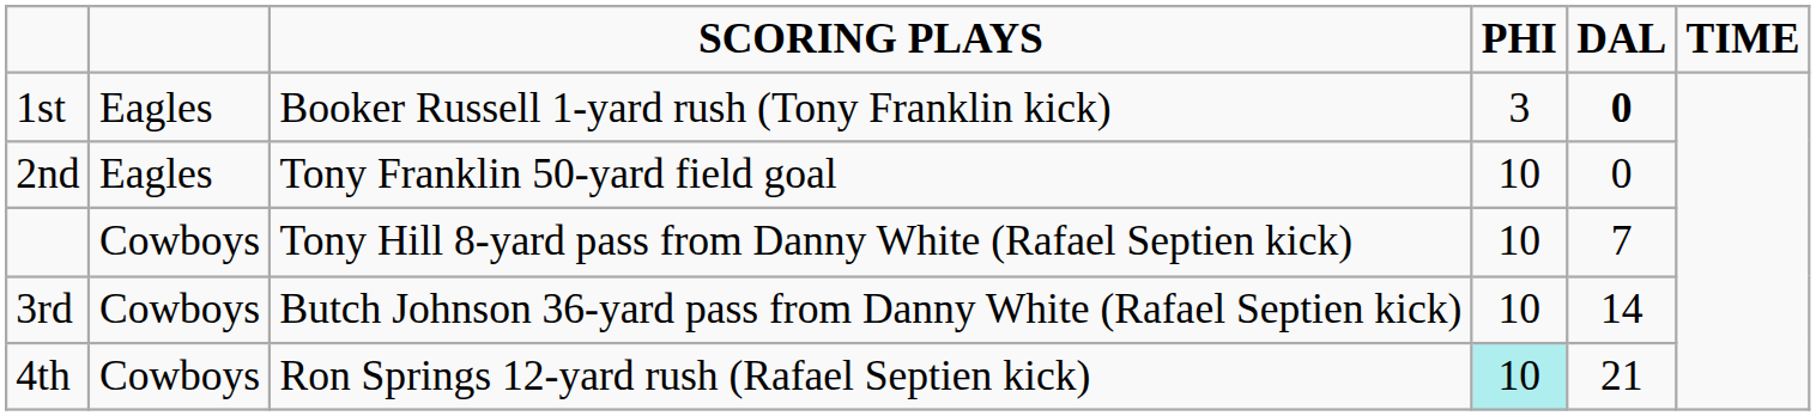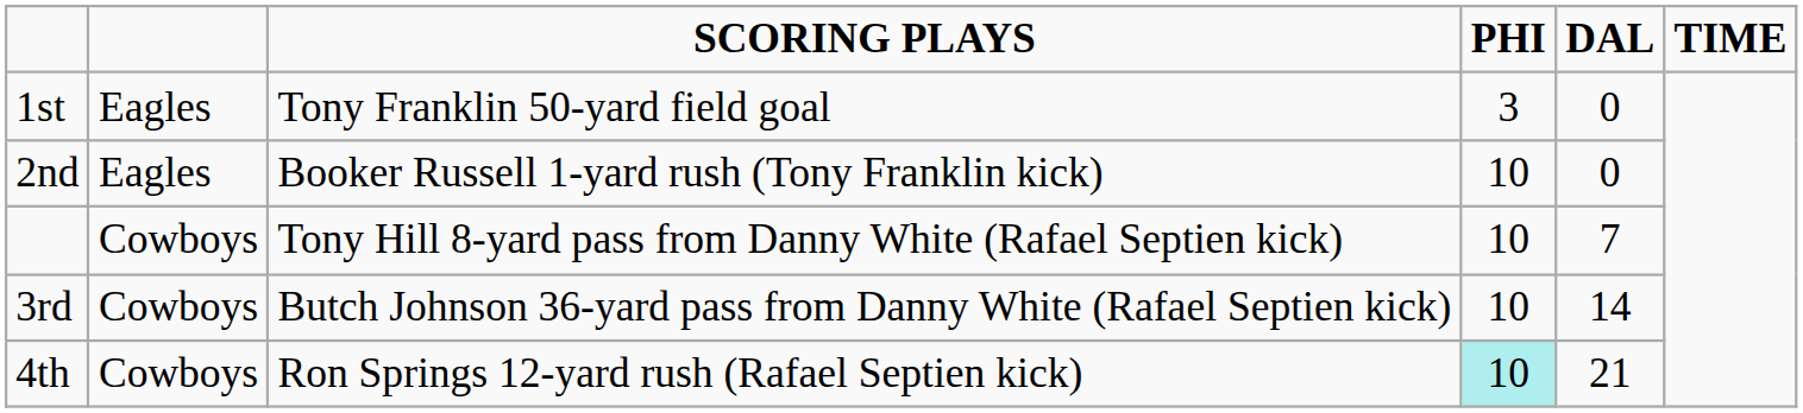 <table class="wikitable">
 <tr align="center">
 <td></td>
 <td></td>
 <td><strong>SCORING PLAYS</strong></td>
 <td><strong>PHI</strong></td>
 <td><strong>DAL</strong></td>
 <td><strong>TIME</strong></td>
 </tr>
 <tr>
 <td>1st</td>
 <td>Eagles</td>
-<td>Booker Russell 1-yard rush (Tony Franklin kick)</td>
+<td>Tony Franklin 50-yard field goal</td>
 <td align="center">3</td>
-<td align="center"><strong>0</strong></td>
+<td align="center">0</td>
 </tr>
 <tr>
 <td>2nd</td>
 <td>Eagles</td>
-<td>Tony Franklin 50-yard field goal</td>
+<td>Booker Russell 1-yard rush (Tony Franklin kick)</td>
 <td align="center">10</td>
 <td align="center">0</td>
 </tr>
 <tr>
 <td></td>
 <td>Cowboys</td>
 <td>Tony Hill 8-yard pass from Danny White (Rafael Septien kick)</td>
 <td align="center">10</td>
 <td align="center">7</td>
 </tr>
 <tr>
 <td>3rd</td>
 <td>Cowboys</td>
 <td>Butch Johnson 36-yard pass from Danny White (Rafael Septien kick)</td>
 <td align="center">10</td>
 <td align="center">14</td>
 </tr>
 <tr>
 <td>4th</td>
 <td>Cowboys</td>
 <td>Ron Springs 12-yard rush (Rafael Septien kick)</td>
 <td align="center" style="background: paleturquoise;">10</td>
 <td align="center">21</td>
 </tr>
 </table>
